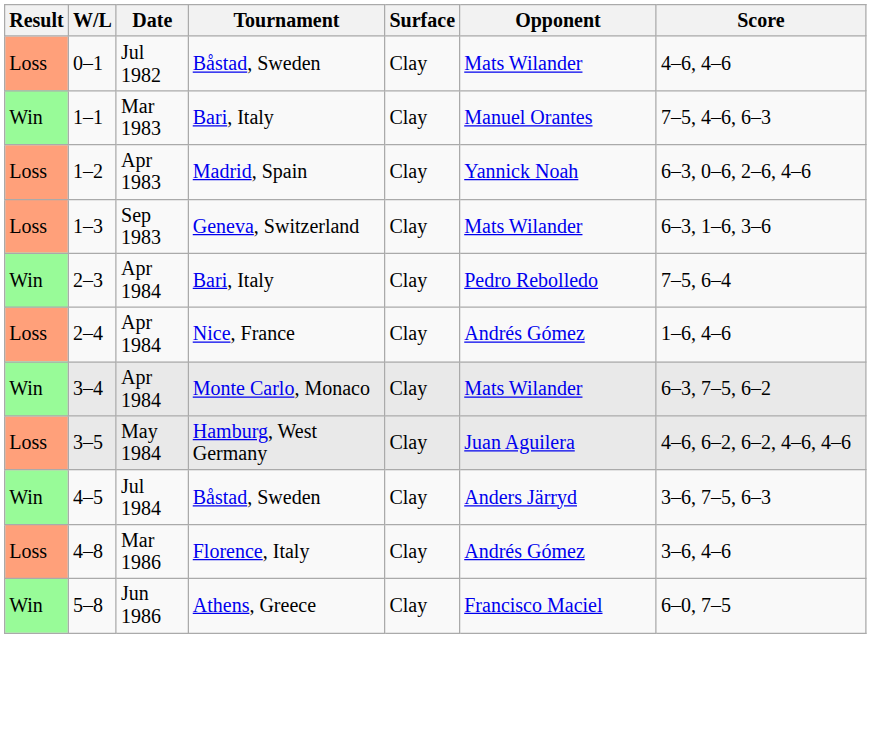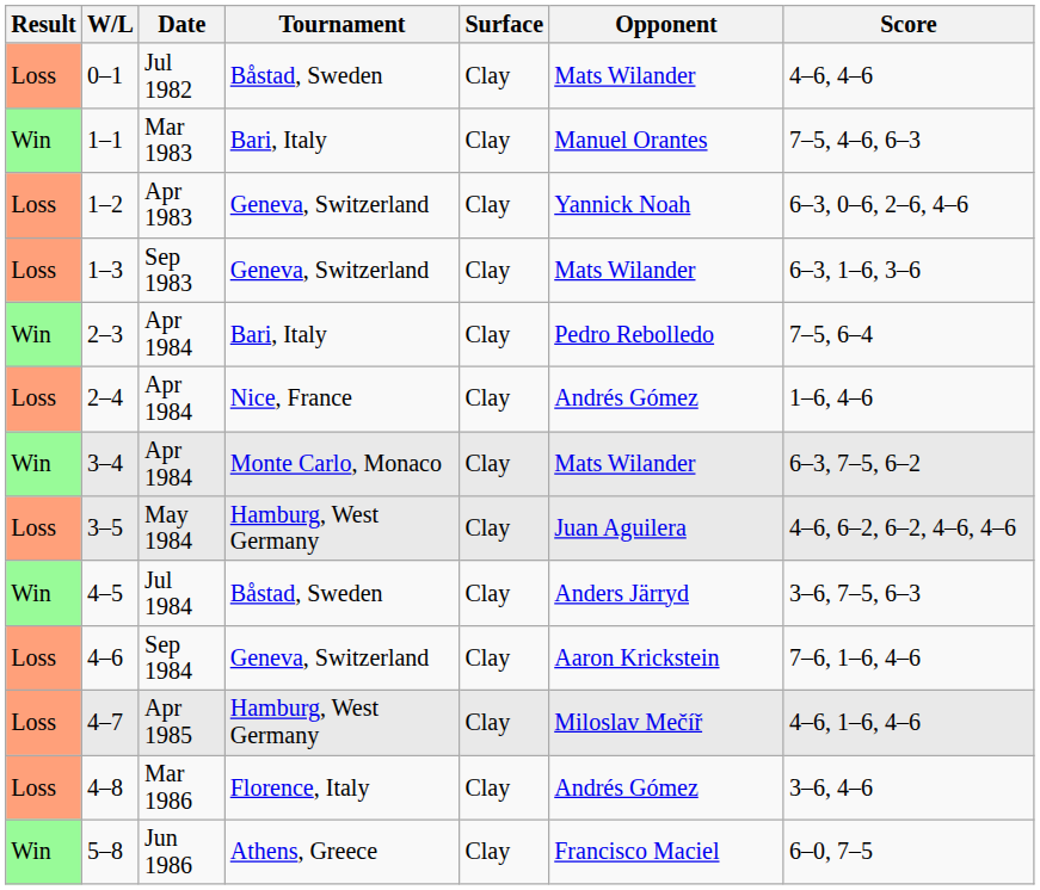 <table class="sortable wikitable">
 <tr>
 <th style="width:40px">Result</th>
 <th style="width:30px">W/L</th>
 <th style="width:50px">Date</th>
 <th style="width:150px">Tournament</th>
 <th style="width:50px">Surface</th>
 <th style="width:150px">Opponent</th>
 <th style="width:160px" class="unsortable">Score</th>
 </tr>
 <tr>
 <td style="background:#ffa07a;">Loss</td>
 <td>0–1</td>
 <td>Jul 1982</td>
 <td><a href='#'>Båstad</a>, Sweden</td>
 <td>Clay</td>
 <td> <a href='#'>Mats Wilander</a></td>
 <td>4–6, 4–6</td>
 </tr>
 <tr>
 <td style="background:#98fb98;">Win</td>
 <td>1–1</td>
 <td>Mar 1983</td>
 <td><a href='#'>Bari</a>, Italy</td>
 <td>Clay</td>
 <td> <a href='#'>Manuel Orantes</a></td>
 <td>7–5, 4–6, 6–3</td>
 </tr>
 <tr>
 <td style="background:#ffa07a;">Loss</td>
 <td>1–2</td>
 <td>Apr 1983</td>
-<td><a href='#'>Madrid</a>, Spain</td>
+<td><a href='#'>Geneva</a>, Switzerland</td>
 <td>Clay</td>
 <td> <a href='#'>Yannick Noah</a></td>
 <td>6–3, 0–6, 2–6, 4–6</td>
 </tr>
 <tr>
 <td style="background:#ffa07a;">Loss</td>
 <td>1–3</td>
 <td>Sep 1983</td>
 <td><a href='#'>Geneva</a>, Switzerland</td>
 <td>Clay</td>
 <td> <a href='#'>Mats Wilander</a></td>
 <td>6–3, 1–6, 3–6</td>
 </tr>
 <tr>
 <td style="background:#98fb98;">Win</td>
 <td>2–3</td>
 <td>Apr 1984</td>
 <td><a href='#'>Bari</a>, Italy</td>
 <td>Clay</td>
 <td> <a href='#'>Pedro Rebolledo</a></td>
 <td>7–5, 6–4</td>
 </tr>
 <tr>
 <td style="background:#ffa07a;">Loss</td>
 <td>2–4</td>
 <td>Apr 1984</td>
 <td><a href='#'>Nice</a>, France</td>
 <td>Clay</td>
 <td> <a href='#'>Andrés Gómez</a></td>
 <td>1–6, 4–6</td>
 </tr>
 <tr style="background:#e9e9e9;">
 <td style="background:#98fb98;">Win</td>
 <td>3–4</td>
 <td>Apr 1984</td>
 <td><a href='#'>Monte Carlo</a>, Monaco</td>
 <td>Clay</td>
 <td> <a href='#'>Mats Wilander</a></td>
 <td>6–3, 7–5, 6–2</td>
 </tr>
 <tr style="background:#e9e9e9;">
 <td style="background:#ffa07a;">Loss</td>
 <td>3–5</td>
 <td>May 1984</td>
 <td><a href='#'>Hamburg</a>, West Germany</td>
 <td>Clay</td>
 <td> <a href='#'>Juan Aguilera</a></td>
 <td>4–6, 6–2, 6–2, 4–6, 4–6</td>
 </tr>
 <tr>
 <td style="background:#98fb98;">Win</td>
 <td>4–5</td>
 <td>Jul 1984</td>
 <td><a href='#'>Båstad</a>, Sweden</td>
 <td>Clay</td>
 <td> <a href='#'>Anders Järryd</a></td>
 <td>3–6, 7–5, 6–3</td>
 </tr>
 <tr>
 <td style="background:#ffa07a;">Loss</td>
+<td>4–6</td>
+<td>Sep 1984</td>
+<td><a href='#'>Geneva</a>, Switzerland</td>
+<td>Clay</td>
+<td> <a href='#'>Aaron Krickstein</a></td>
+<td>7–6, 1–6, 4–6</td>
+</tr>
+<tr style="background:#e9e9e9;">
+<td style="background:#ffa07a;">Loss</td>
+<td>4–7</td>
+<td>Apr 1985</td>
+<td><a href='#'>Hamburg</a>, West Germany</td>
+<td>Clay</td>
+<td> <a href='#'>Miloslav Mečíř</a></td>
+<td>4–6, 1–6, 4–6</td>
+</tr>
+<tr>
+<td style="background:#ffa07a;">Loss</td>
 <td>4–8</td>
 <td>Mar 1986</td>
 <td><a href='#'>Florence</a>, Italy</td>
 <td>Clay</td>
 <td> <a href='#'>Andrés Gómez</a></td>
 <td>3–6, 4–6</td>
 </tr>
 <tr>
 <td style="background:#98fb98;">Win</td>
 <td>5–8</td>
 <td>Jun 1986</td>
 <td><a href='#'>Athens</a>, Greece</td>
 <td>Clay</td>
 <td> <a href='#'>Francisco Maciel</a></td>
 <td>6–0, 7–5</td>
 </tr>
 </table>
